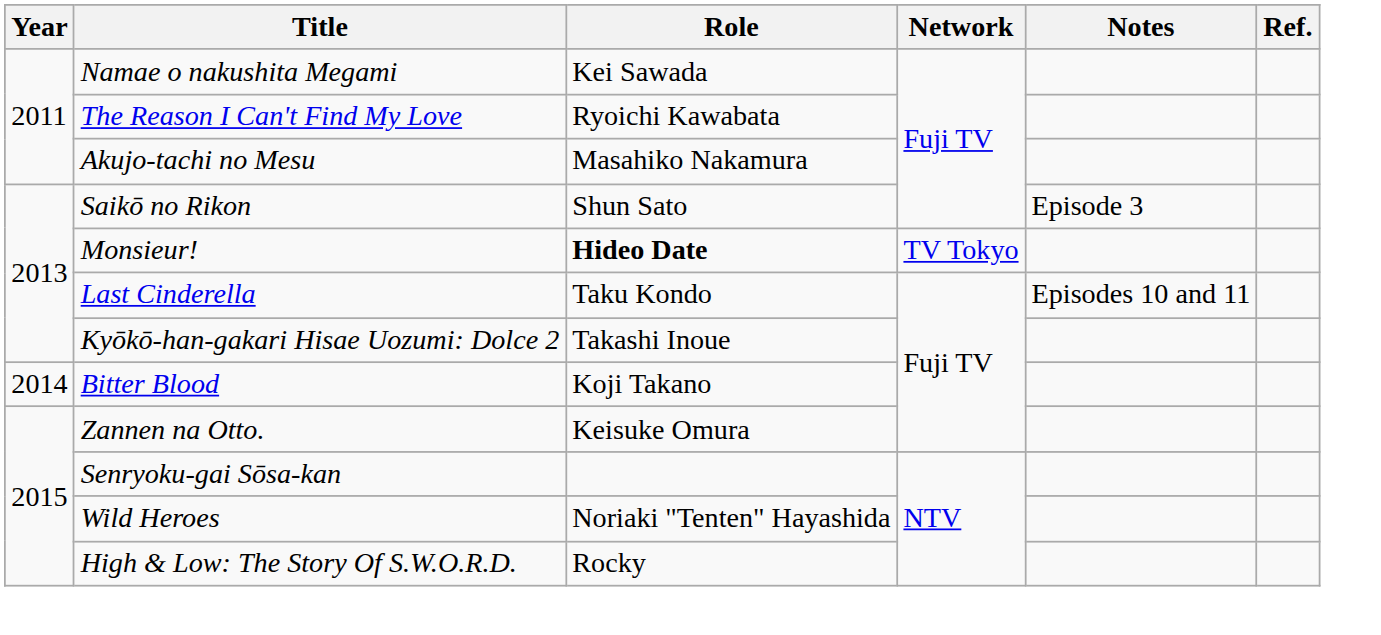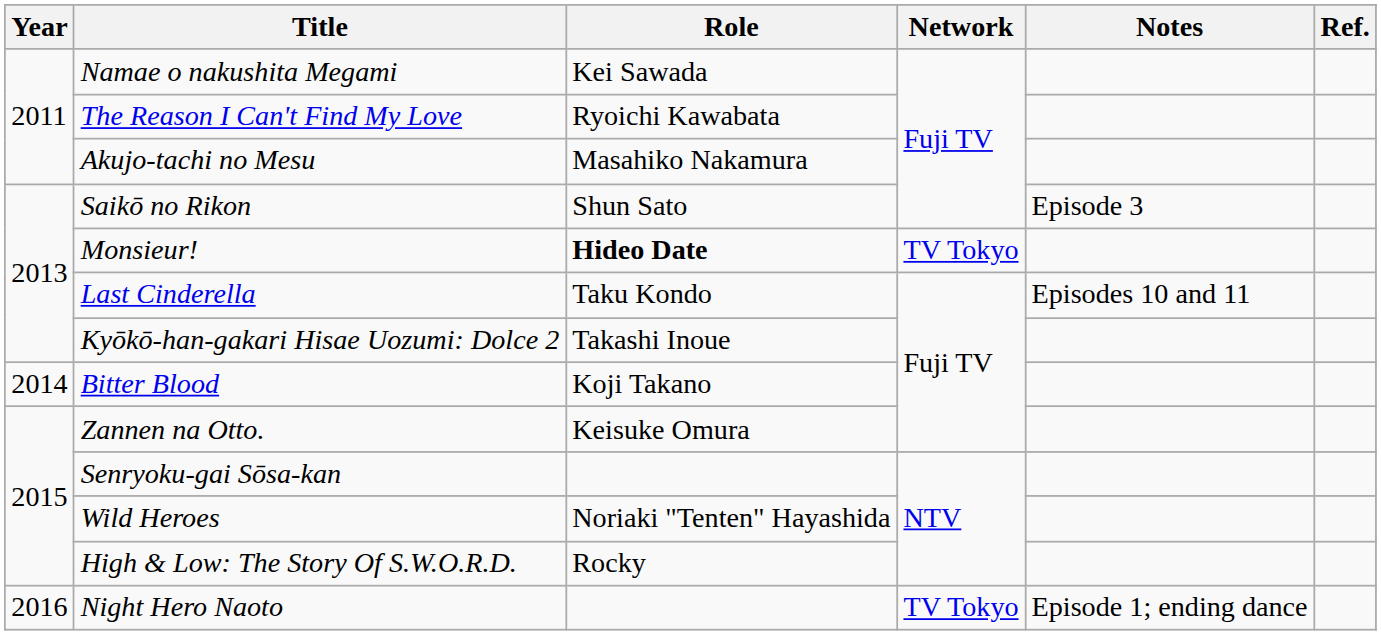 <table class="wikitable">
 <tr>
 <th>Year</th>
 <th>Title</th>
 <th>Role</th>
 <th>Network</th>
 <th>Notes</th>
 <th>Ref.</th>
 </tr>
 <tr>
 <td rowspan="3">2011</td>
 <td><em>Namae o nakushita Megami</em></td>
 <td>Kei Sawada</td>
 <td rowspan="4"><a href='#'>Fuji TV</a></td>
 <td></td>
 <td></td>
 </tr>
 <tr>
 <td><em><a href='#'>The Reason I Can't Find My Love</a></em></td>
 <td>Ryoichi Kawabata</td>
 <td></td>
 <td></td>
 </tr>
 <tr>
 <td><em>Akujo-tachi no Mesu</em></td>
 <td>Masahiko Nakamura</td>
 <td></td>
 <td></td>
 </tr>
 <tr>
 <td rowspan="4">2013</td>
 <td><em>Saikō no Rikon</em></td>
 <td>Shun Sato</td>
 <td>Episode 3</td>
 <td></td>
 </tr>
 <tr>
 <td><em>Monsieur!</em></td>
 <td><strong>Hideo Date</strong></td>
 <td><a href='#'>TV Tokyo</a></td>
 <td></td>
 <td></td>
 </tr>
 <tr>
 <td><em><a href='#'>Last Cinderella</a></em></td>
 <td>Taku Kondo</td>
 <td rowspan="4">Fuji TV</td>
 <td>Episodes 10 and 11</td>
 <td></td>
 </tr>
 <tr>
 <td><em>Kyōkō-han-gakari Hisae Uozumi: Dolce 2</em></td>
 <td>Takashi Inoue</td>
 <td></td>
 <td></td>
 </tr>
 <tr>
 <td>2014</td>
 <td><em><a href='#'>Bitter Blood</a></em></td>
 <td>Koji Takano</td>
 <td></td>
 <td></td>
 </tr>
 <tr>
 <td rowspan="4">2015</td>
 <td><em>Zannen na Otto.</em></td>
 <td>Keisuke Omura</td>
 <td></td>
 <td></td>
 </tr>
 <tr>
 <td><em>Senryoku-gai Sōsa-kan</em></td>
 <td></td>
 <td rowspan="3"><a href='#'>NTV</a></td>
 <td></td>
 <td></td>
 </tr>
 <tr>
 <td><em>Wild Heroes</em></td>
 <td>Noriaki "Tenten" Hayashida</td>
 <td></td>
 <td></td>
 </tr>
 <tr>
 <td><em>High & Low: The Story Of S.W.O.R.D.</em></td>
 <td>Rocky</td>
 <td></td>
 <td></td>
 </tr>
+<tr>
+<td>2016</td>
+<td><em>Night Hero Naoto</em></td>
+<td></td>
+<td><a href='#'>TV Tokyo</a></td>
+<td>Episode 1; ending dance</td>
+<td></td>
+</tr>
 </table>
